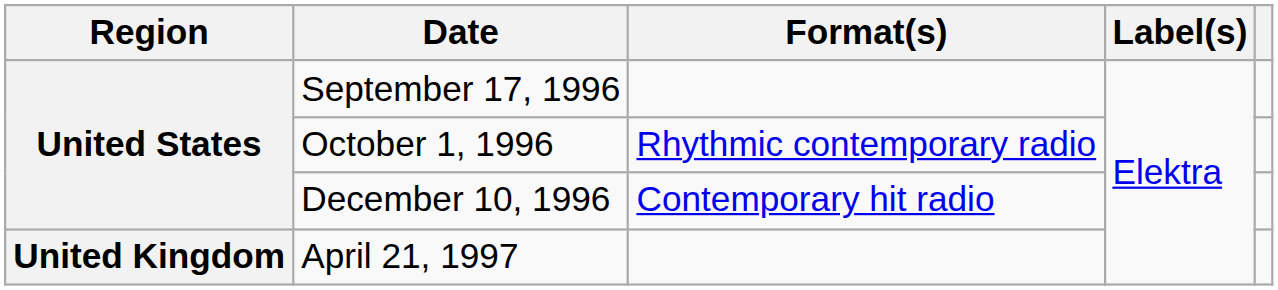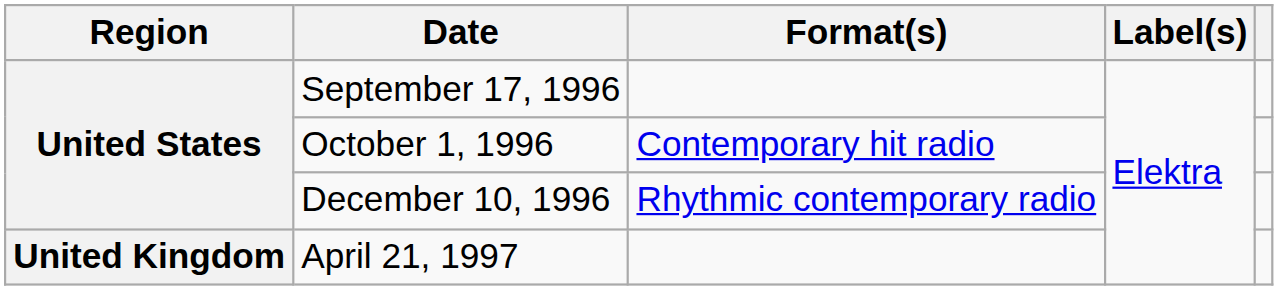 <table class="wikitable plainrowheaders">
 <tr>
 <th scope="col">Region</th>
 <th scope="col">Date</th>
 <th scope="col">Format(s)</th>
 <th scope="col">Label(s)</th>
 <th scope="col"></th>
 </tr>
 <tr>
 <th scope="row" rowspan="3">United States</th>
 <td>September 17, 1996</td>
 <td></td>
 <td rowspan="4"><a href='#'>Elektra</a></td>
 <td></td>
 </tr>
 <tr>
 <td>October 1, 1996</td>
-<td><a href='#'>Rhythmic contemporary radio</a></td>
+<td><a href='#'>Contemporary hit radio</a></td>
 <td></td>
 </tr>
 <tr>
 <td>December 10, 1996</td>
-<td><a href='#'>Contemporary hit radio</a></td>
+<td><a href='#'>Rhythmic contemporary radio</a></td>
 <td></td>
 </tr>
 <tr>
 <th scope="row">United Kingdom</th>
 <td>April 21, 1997</td>
 <td></td>
 <td></td>
 </tr>
 </table>
